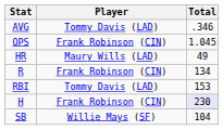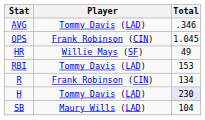 <table class="wikitable" style="text-align:center;">
 <tr>
 <th style="width:15%;">Stat</th>
 <th>Player</th>
 <th style="width:15%;">Total</th>
 </tr>
 <tr>
 <td><a href='#'>AVG</a></td>
 <td><a href='#'>Tommy Davis</a> (<a href='#'>LAD</a>)</td>
 <td>.346</td>
 </tr>
 <tr>
 <td><a href='#'>OPS</a></td>
 <td><a href='#'>Frank Robinson</a> (<a href='#'>CIN</a>)</td>
 <td>1.045</td>
 </tr>
 <tr>
 <td><a href='#'>HR</a></td>
-<td><a href='#'>Maury Wills</a> (<a href='#'>LAD</a>)</td>
+<td><a href='#'>Willie Mays</a> (<a href='#'>SF</a>)</td>
 <td>49</td>
+</tr>
+<tr>
+<td><a href='#'>RBI</a></td>
+<td><a href='#'>Tommy Davis</a> (<a href='#'>LAD</a>)</td>
+<td>153</td>
 </tr>
 <tr>
 <td><a href='#'>R</a></td>
 <td><a href='#'>Frank Robinson</a> (<a href='#'>CIN</a>)</td>
 <td>134</td>
 </tr>
 <tr>
-<td><a href='#'>RBI</a></td>
+<td><a href='#'>H</a></td>
 <td><a href='#'>Tommy Davis</a> (<a href='#'>LAD</a>)</td>
-<td>153</td>
-</tr>
-<tr>
-<td><a href='#'>H</a></td>
-<td><a href='#'>Frank Robinson</a> (<a href='#'>CIN</a>)</td>
 <td style="background: lavender;">230</td>
 </tr>
 <tr>
 <td><a href='#'>SB</a></td>
-<td><a href='#'>Willie Mays</a> (<a href='#'>SF</a>)</td>
+<td><a href='#'>Maury Wills</a> (<a href='#'>LAD</a>)</td>
 <td>104</td>
 </tr>
 </table>
